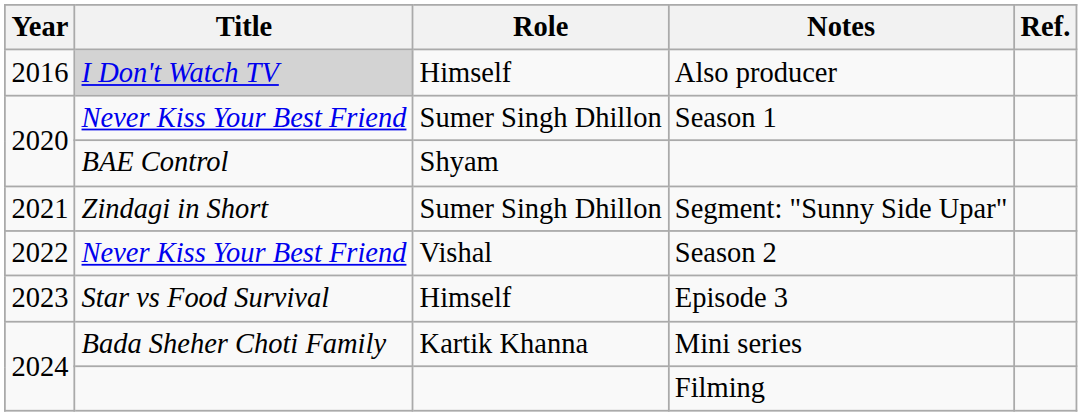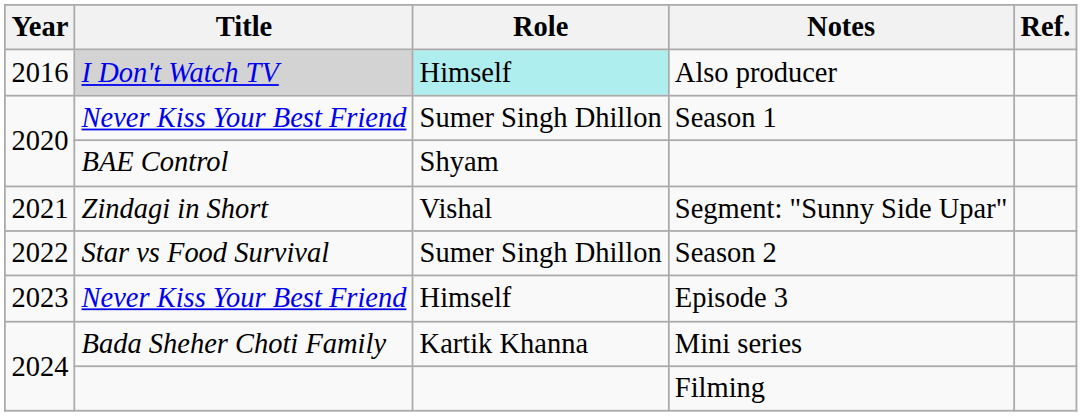 <table class="wikitable sortable">
 <tr>
 <th>Year</th>
 <th>Title</th>
 <th>Role</th>
 <th class="unsortable">Notes</th>
 <th class="unsortable">Ref.</th>
 </tr>
 <tr>
 <td>2016</td>
 <td style="background: lightgrey;"><em><a href='#'>I Don't Watch TV</a></em></td>
-<td>Himself</td>
+<td style="background: paleturquoise;">Himself</td>
 <td>Also producer</td>
 <td></td>
 </tr>
 <tr>
 <td rowspan="2">2020</td>
 <td><em><a href='#'>Never Kiss Your Best Friend</a></em></td>
 <td>Sumer Singh Dhillon</td>
 <td>Season 1</td>
 <td></td>
 </tr>
 <tr>
 <td><em>BAE Control</em></td>
 <td>Shyam</td>
 <td></td>
 <td></td>
 </tr>
 <tr>
 <td>2021</td>
 <td><em>Zindagi in Short</em></td>
-<td>Sumer Singh Dhillon</td>
+<td>Vishal</td>
 <td>Segment: "Sunny Side Upar"</td>
 <td></td>
 </tr>
 <tr>
 <td>2022</td>
-<td><em><a href='#'>Never Kiss Your Best Friend</a></em></td>
-<td>Vishal</td>
+<td><em>Star vs Food Survival</em></td>
+<td>Sumer Singh Dhillon</td>
 <td>Season 2</td>
 <td></td>
 </tr>
 <tr>
 <td>2023</td>
-<td><em>Star vs Food Survival</em></td>
+<td><em><a href='#'>Never Kiss Your Best Friend</a></em></td>
 <td>Himself</td>
 <td>Episode 3</td>
 <td></td>
 </tr>
 <tr>
 <td rowspan="2">2024</td>
 <td><em>Bada Sheher Choti Family</em></td>
 <td>Kartik Khanna</td>
 <td>Mini series</td>
 <td></td>
 </tr>
 <tr>
 <td></td>
 <td></td>
 <td>Filming</td>
 <td></td>
 </tr>
 </table>
